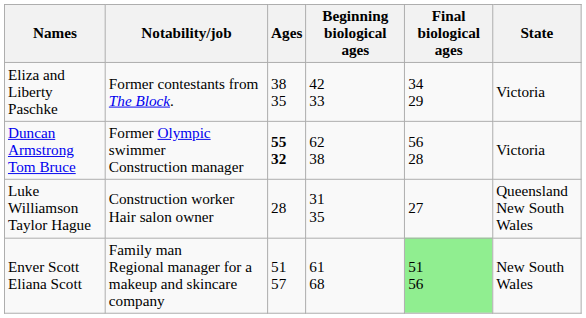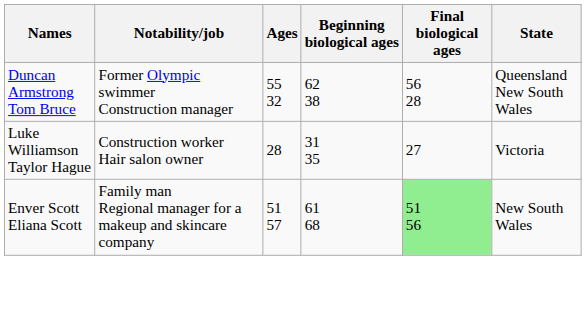 <table class="wikitable">
 <tr>
 <th>Names</th>
 <th>Notability/job</th>
 <th>Ages</th>
 <th>Beginning biological ages</th>
 <th>Final biological ages</th>
 <th>State</th>
 </tr>
 <tr>
-<td>Eliza and Liberty Paschke</td>
-<td>Former contestants from <em><a href='#'>The Block</a></em>.</td>
-<td>38<br>35</td>
-<td>42<br>33</td>
-<td>34<br>29</td>
-<td>Victoria</td>
-</tr>
-<tr>
 <td><a href='#'>Duncan Armstrong</a><br><a href='#'>Tom Bruce</a></td>
 <td>Former <a href='#'>Olympic</a> swimmer<br>Construction manager</td>
-<td><strong>55<br>32</strong></td>
+<td>55<br>32</td>
 <td>62<br>38</td>
 <td>56<br>28</td>
-<td>Victoria</td>
+<td>Queensland<br>New South Wales</td>
 </tr>
 <tr>
 <td>Luke Williamson<br>Taylor Hague</td>
 <td>Construction worker<br>Hair salon owner</td>
 <td>28</td>
 <td>31<br>35</td>
 <td>27</td>
-<td>Queensland<br>New South Wales</td>
+<td>Victoria</td>
 </tr>
 <tr>
 <td>Enver Scott<br>Eliana Scott</td>
 <td>Family man<br>Regional manager for a makeup and skincare company</td>
 <td>51<br>57</td>
 <td>61<br>68</td>
 <td style="background: lightgreen;">51<br>56</td>
 <td>New South Wales</td>
 </tr>
 </table>
